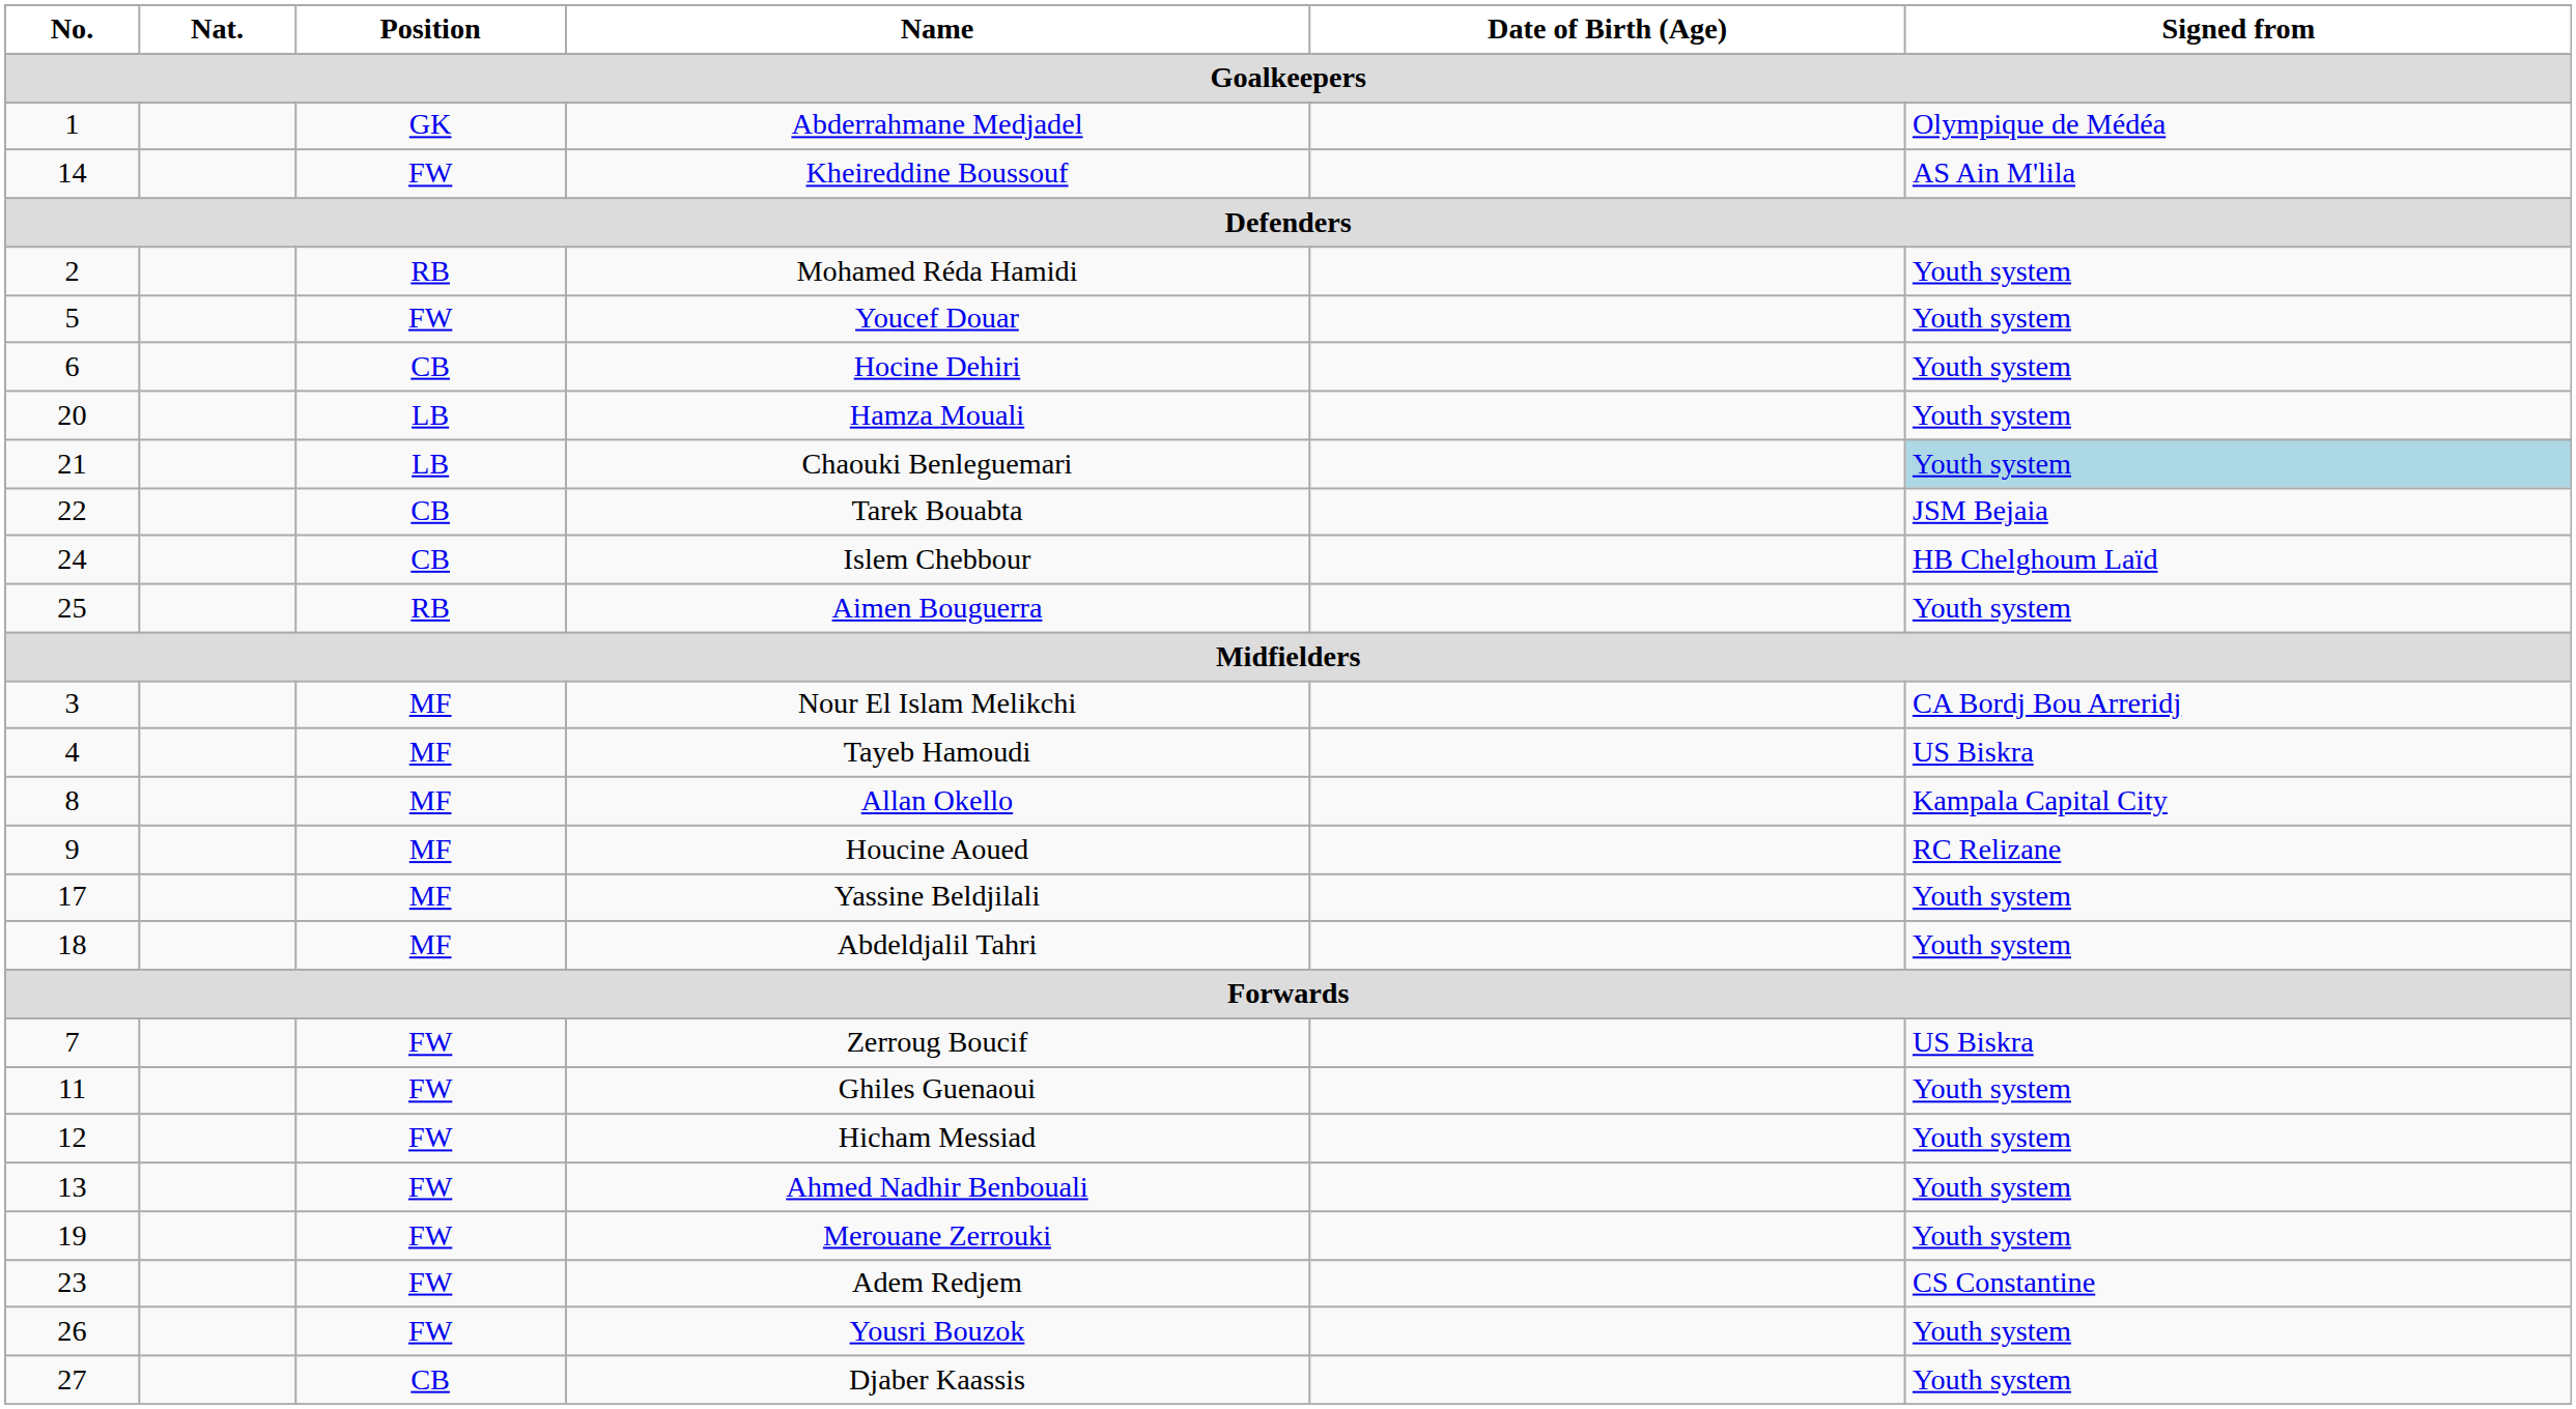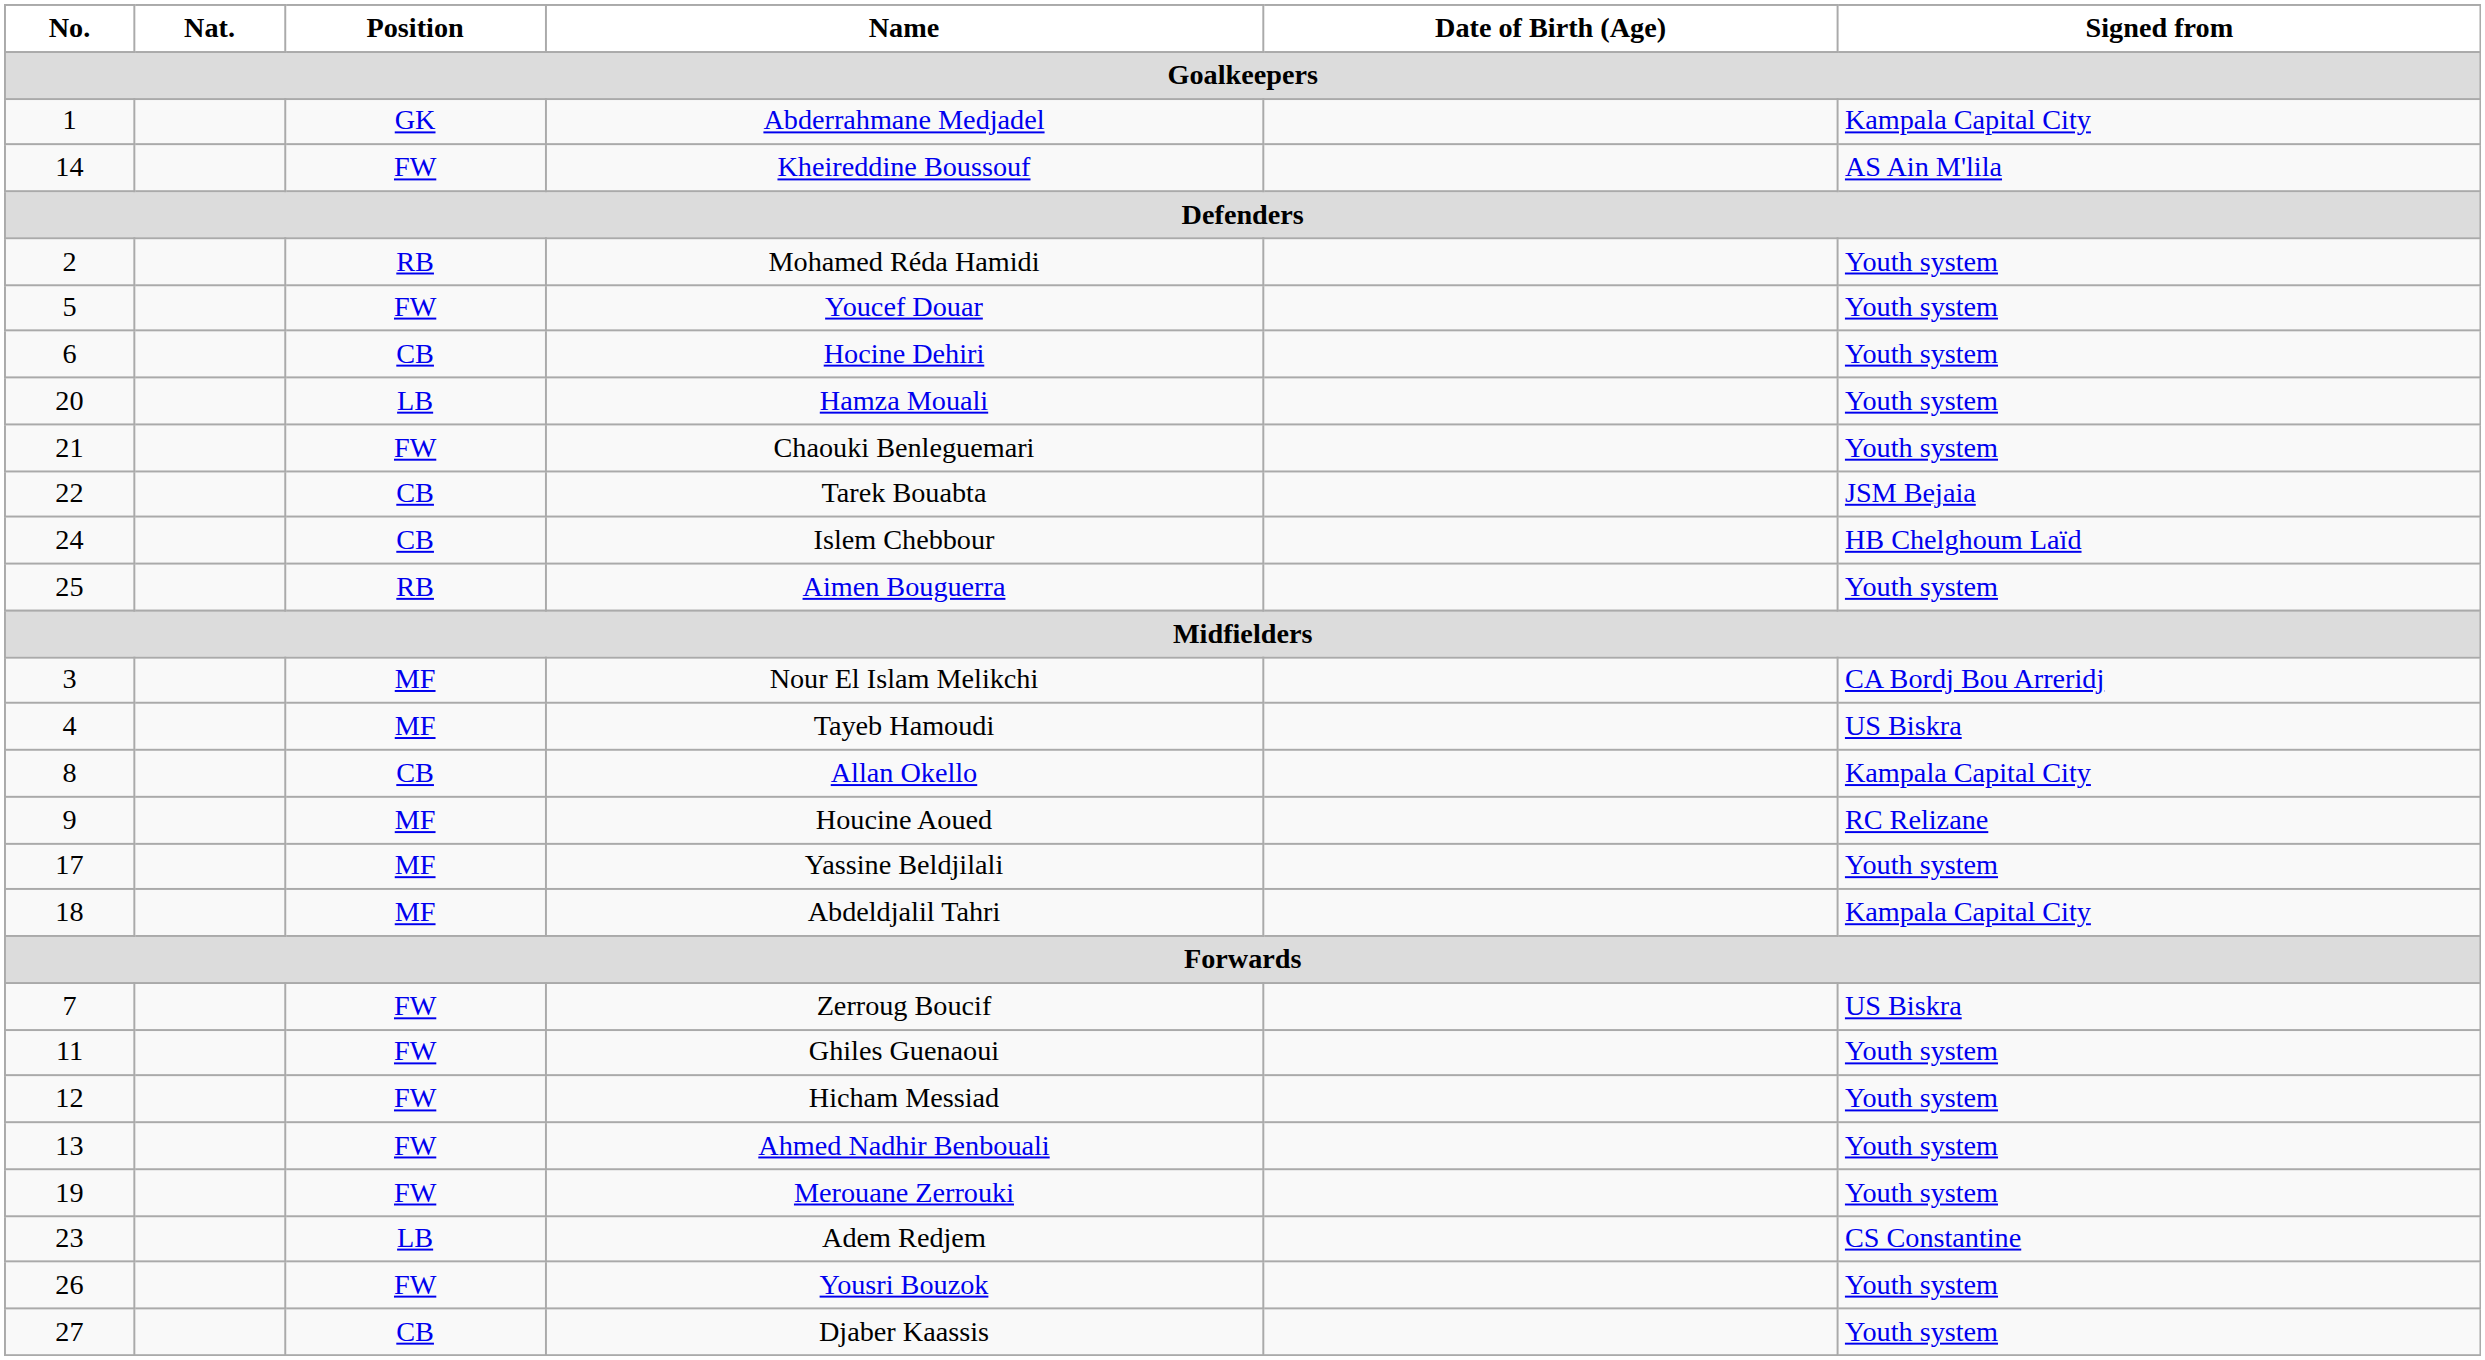 <table class="wikitable" style="text-align:center; font-size:90%; width:100%">
 <tr>
 <th style="background:white; color:black; text-align:center;">No.</th>
 <th style="background:white; color:black; text-align:center;">Nat.</th>
 <th style="background:white; color:black; text-align:center;">Position</th>
 <th style="background:white; color:black; text-align:center;">Name</th>
 <th style="background:white; color:black; text-align:center;">Date of Birth (Age)</th>
 <th style="background:white; color:black; text-align:center;">Signed from</th>
 </tr>
 <tr>
 <th colspan=10 style="background:#DCDCDC; text-align:center;">Goalkeepers</th>
 </tr>
 <tr>
 <td>1</td>
 <td></td>
 <td><a href='#'>GK</a></td>
 <td><a href='#'>Abderrahmane Medjadel</a></td>
 <td></td>
-<td style="text-align:left"> <a href='#'>Olympique de Médéa</a></td>
+<td style="text-align:left"> <a href='#'>Kampala Capital City</a></td>
 </tr>
 <tr>
 <td>14</td>
 <td></td>
 <td><a href='#'>FW</a></td>
 <td><a href='#'>Kheireddine Boussouf</a></td>
 <td></td>
 <td style="text-align:left"> <a href='#'>AS Ain M'lila</a></td>
 </tr>
 <tr>
 <th colspan=10 style="background:#DCDCDC; text-align:center;">Defenders</th>
 </tr>
 <tr>
 <td>2</td>
 <td></td>
 <td><a href='#'>RB</a></td>
 <td>Mohamed Réda Hamidi</td>
 <td></td>
 <td style="text-align:left"> <a href='#'>Youth system</a></td>
 </tr>
 <tr>
 <td>5</td>
 <td></td>
 <td><a href='#'>FW</a></td>
 <td><a href='#'>Youcef Douar</a></td>
 <td></td>
 <td style="text-align:left"> <a href='#'>Youth system</a></td>
 </tr>
 <tr>
 <td>6</td>
 <td></td>
 <td><a href='#'>CB</a></td>
 <td><a href='#'>Hocine Dehiri</a></td>
 <td></td>
 <td style="text-align:left"> <a href='#'>Youth system</a></td>
 </tr>
 <tr>
 <td>20</td>
 <td></td>
 <td><a href='#'>LB</a></td>
 <td><a href='#'>Hamza Mouali</a></td>
 <td></td>
 <td style="text-align:left"> <a href='#'>Youth system</a></td>
 </tr>
 <tr>
 <td>21</td>
 <td></td>
-<td><a href='#'>LB</a></td>
+<td><a href='#'>FW</a></td>
 <td>Chaouki Benleguemari</td>
 <td></td>
-<td style="background: lightblue; text-align:left"> <a href='#'>Youth system</a></td>
+<td style="text-align:left"> <a href='#'>Youth system</a></td>
 </tr>
 <tr>
 <td>22</td>
 <td></td>
 <td><a href='#'>CB</a></td>
 <td>Tarek Bouabta</td>
 <td></td>
 <td style="text-align:left"> <a href='#'>JSM Bejaia</a></td>
 </tr>
 <tr>
 <td>24</td>
 <td></td>
 <td><a href='#'>CB</a></td>
 <td>Islem Chebbour</td>
 <td></td>
 <td style="text-align:left"> <a href='#'>HB Chelghoum Laïd</a></td>
 </tr>
 <tr>
 <td>25</td>
 <td></td>
 <td><a href='#'>RB</a></td>
 <td><a href='#'>Aimen Bouguerra</a></td>
 <td></td>
 <td style="text-align:left"> <a href='#'>Youth system</a></td>
 </tr>
 <tr>
 <th colspan=10 style="background:#DCDCDC; text-align:center;">Midfielders</th>
 </tr>
 <tr>
 <td>3</td>
 <td></td>
 <td><a href='#'>MF</a></td>
 <td>Nour El Islam Melikchi</td>
 <td></td>
 <td style="text-align:left"> <a href='#'>CA Bordj Bou Arreridj</a></td>
 </tr>
 <tr>
 <td>4</td>
 <td></td>
 <td><a href='#'>MF</a></td>
 <td>Tayeb Hamoudi</td>
 <td></td>
 <td style="text-align:left"> <a href='#'>US Biskra</a></td>
 </tr>
 <tr>
 <td>8</td>
 <td></td>
-<td><a href='#'>MF</a></td>
+<td><a href='#'>CB</a></td>
 <td><a href='#'>Allan Okello</a></td>
 <td></td>
 <td style="text-align:left"> <a href='#'>Kampala Capital City</a></td>
 </tr>
 <tr>
 <td>9</td>
 <td></td>
 <td><a href='#'>MF</a></td>
 <td>Houcine Aoued</td>
 <td></td>
 <td style="text-align:left"> <a href='#'>RC Relizane</a></td>
 </tr>
 <tr>
 <td>17</td>
 <td></td>
 <td><a href='#'>MF</a></td>
 <td>Yassine Beldjilali</td>
 <td></td>
 <td style="text-align:left"> <a href='#'>Youth system</a></td>
 </tr>
 <tr>
 <td>18</td>
 <td></td>
 <td><a href='#'>MF</a></td>
 <td>Abdeldjalil Tahri</td>
 <td></td>
-<td style="text-align:left"> <a href='#'>Youth system</a></td>
+<td style="text-align:left"> <a href='#'>Kampala Capital City</a></td>
 </tr>
 <tr>
 <th colspan=10 style="background:#DCDCDC; text-align:center;">Forwards</th>
 </tr>
 <tr>
 <td>7</td>
 <td></td>
 <td><a href='#'>FW</a></td>
 <td>Zerroug Boucif</td>
 <td></td>
 <td style="text-align:left"> <a href='#'>US Biskra</a></td>
 </tr>
 <tr>
 <td>11</td>
 <td></td>
 <td><a href='#'>FW</a></td>
 <td>Ghiles Guenaoui</td>
 <td></td>
 <td style="text-align:left"> <a href='#'>Youth system</a></td>
 </tr>
 <tr>
 <td>12</td>
 <td></td>
 <td><a href='#'>FW</a></td>
 <td>Hicham Messiad</td>
 <td></td>
 <td style="text-align:left"> <a href='#'>Youth system</a></td>
 </tr>
 <tr>
 <td>13</td>
 <td></td>
 <td><a href='#'>FW</a></td>
 <td><a href='#'>Ahmed Nadhir Benbouali</a></td>
 <td></td>
 <td style="text-align:left"> <a href='#'>Youth system</a></td>
 </tr>
 <tr>
 <td>19</td>
 <td></td>
 <td><a href='#'>FW</a></td>
 <td><a href='#'>Merouane Zerrouki</a></td>
 <td></td>
 <td style="text-align:left"> <a href='#'>Youth system</a></td>
 </tr>
 <tr>
 <td>23</td>
 <td></td>
-<td><a href='#'>FW</a></td>
+<td><a href='#'>LB</a></td>
 <td>Adem Redjem</td>
 <td></td>
 <td style="text-align:left"> <a href='#'>CS Constantine</a></td>
 </tr>
 <tr>
 <td>26</td>
 <td></td>
 <td><a href='#'>FW</a></td>
 <td><a href='#'>Yousri Bouzok</a></td>
 <td></td>
 <td style="text-align:left"> <a href='#'>Youth system</a></td>
 </tr>
 <tr>
 <td>27</td>
 <td></td>
 <td><a href='#'>CB</a></td>
 <td>Djaber Kaassis</td>
 <td></td>
 <td style="text-align:left"> <a href='#'>Youth system</a></td>
 </tr>
 <tr>
 </tr>
 </table>
